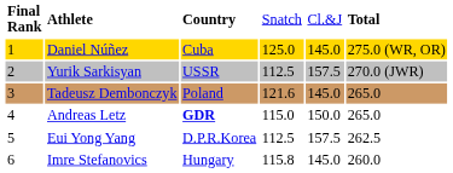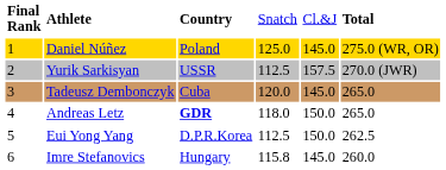 <table border="0" Cellpadding="2">
 <tr>
 <td><strong>Final <br> Rank</strong></td>
 <td><strong>Athlete</strong></td>
 <td><strong>Country</strong></td>
 <td><a href='#'>Snatch</a></td>
 <td><a href='#'>Cl.&J</a></td>
 <td><strong>Total</strong></td>
 </tr>
 <tr bgcolor="gold">
 <td>1</td>
 <td><a href='#'>Daniel Núñez</a></td>
-<td><a href='#'>Cuba</a></td>
+<td><a href='#'>Poland</a></td>
 <td>125.0</td>
 <td>145.0</td>
 <td>275.0 (WR, OR)</td>
 </tr>
 <tr bgcolor="silver">
 <td>2</td>
 <td><a href='#'>Yurik Sarkisyan</a></td>
 <td><a href='#'>USSR</a></td>
 <td>112.5</td>
 <td>157.5</td>
 <td>270.0 (JWR)</td>
 </tr>
 <tr bgcolor="cc9966">
 <td>3</td>
 <td><a href='#'>Tadeusz Dembonczyk</a></td>
-<td><a href='#'>Poland</a></td>
-<td>121.6</td>
+<td><a href='#'>Cuba</a></td>
+<td>120.0</td>
 <td>145.0</td>
 <td>265.0</td>
 </tr>
 <tr>
 <td>4</td>
 <td><a href='#'>Andreas Letz</a></td>
 <td><strong><a href='#'>GDR</a></strong></td>
-<td>115.0</td>
+<td>118.0</td>
 <td>150.0</td>
 <td>265.0</td>
 </tr>
 <tr>
 <td>5</td>
 <td><a href='#'>Eui Yong Yang</a></td>
 <td><a href='#'>D.P.R.Korea</a></td>
 <td>112.5</td>
-<td>157.5</td>
+<td>150.0</td>
 <td>262.5</td>
 </tr>
 <tr>
 <td>6</td>
 <td><a href='#'>Imre Stefanovics</a></td>
 <td><a href='#'>Hungary</a></td>
 <td>115.8</td>
 <td>145.0</td>
 <td>260.0</td>
 </tr>
 </table>
